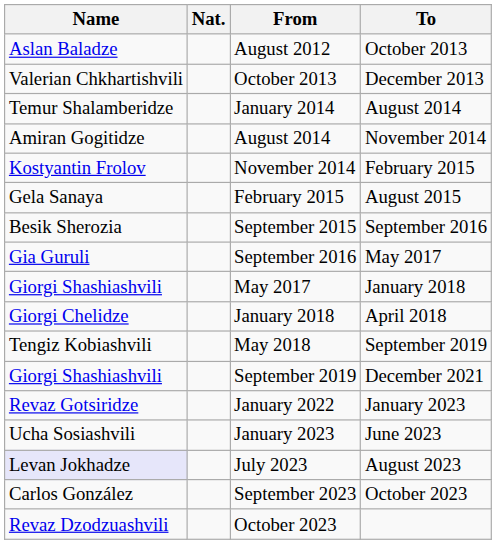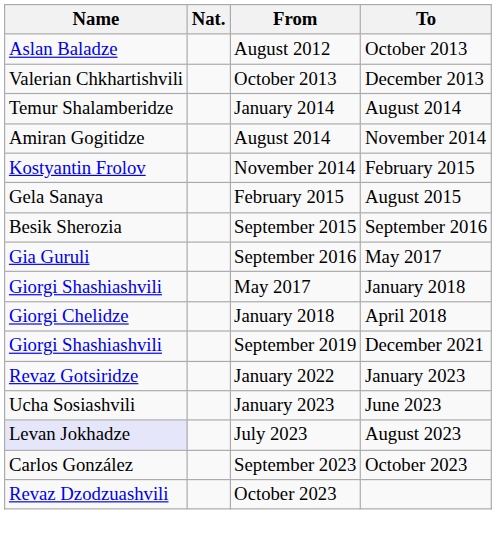 <table class="wikitable sortable" style="text-align: left; font-size: 100%;">
 <tr>
 <th>Name</th>
 <th>Nat.</th>
 <th>From</th>
 <th>To</th>
 </tr>
 <tr>
 <td><a href='#'>Aslan Baladze</a></td>
 <td></td>
 <td>August 2012</td>
 <td>October 2013</td>
 </tr>
 <tr>
 <td>Valerian Chkhartishvili</td>
 <td></td>
 <td>October 2013</td>
 <td>December 2013</td>
 </tr>
 <tr>
 <td>Temur Shalamberidze</td>
 <td></td>
 <td>January 2014</td>
 <td>August 2014</td>
 </tr>
 <tr>
 <td>Amiran Gogitidze</td>
 <td></td>
 <td>August 2014</td>
 <td>November 2014</td>
 </tr>
 <tr>
 <td><a href='#'>Kostyantin Frolov</a></td>
 <td></td>
 <td>November 2014</td>
 <td>February 2015</td>
 </tr>
 <tr>
 <td>Gela Sanaya</td>
 <td></td>
 <td>February 2015</td>
 <td>August 2015</td>
 </tr>
 <tr>
 <td>Besik Sherozia</td>
 <td></td>
 <td>September 2015</td>
 <td>September 2016</td>
 </tr>
 <tr>
 <td><a href='#'>Gia Guruli</a></td>
 <td></td>
 <td>September 2016</td>
 <td>May 2017</td>
 </tr>
 <tr>
 <td><a href='#'>Giorgi Shashiashvili</a></td>
 <td></td>
 <td>May 2017</td>
 <td>January 2018</td>
 </tr>
 <tr>
 <td><a href='#'>Giorgi Chelidze</a></td>
 <td></td>
 <td>January 2018</td>
 <td>April 2018</td>
 </tr>
 <tr>
-<td>Tengiz Kobiashvili</td>
-<td></td>
-<td>May 2018</td>
-<td>September 2019</td>
-</tr>
-<tr>
 <td><a href='#'>Giorgi Shashiashvili</a></td>
 <td></td>
 <td>September 2019</td>
 <td>December 2021</td>
 </tr>
 <tr>
 <td><a href='#'>Revaz Gotsiridze</a></td>
 <td></td>
 <td>January 2022</td>
 <td>January 2023</td>
 </tr>
 <tr>
 <td>Ucha Sosiashvili</td>
 <td></td>
 <td>January 2023</td>
 <td>June 2023</td>
 </tr>
 <tr>
 <td style="background: lavender;">Levan Jokhadze</td>
 <td></td>
 <td>July 2023</td>
 <td>August 2023</td>
 </tr>
 <tr>
 <td>Carlos González</td>
 <td></td>
 <td>September 2023</td>
 <td>October 2023</td>
 </tr>
 <tr>
 <td><a href='#'>Revaz Dzodzuashvili</a></td>
 <td></td>
 <td>October 2023</td>
 <td></td>
 </tr>
 </table>
